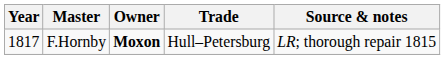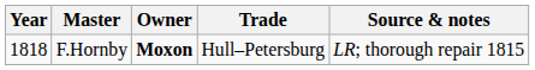 <table class="sortable wikitable">
 <tr>
 <th>Year</th>
 <th>Master</th>
 <th>Owner</th>
 <th>Trade</th>
 <th>Source & notes</th>
 </tr>
 <tr>
-<td>1817</td>
+<td>1818</td>
 <td>F.Hornby</td>
 <td><strong>Moxon</strong></td>
 <td>Hull–Petersburg</td>
 <td><em>LR</em>; thorough repair 1815</td>
 </tr>
 <tr>
 </tr>
 </table>
